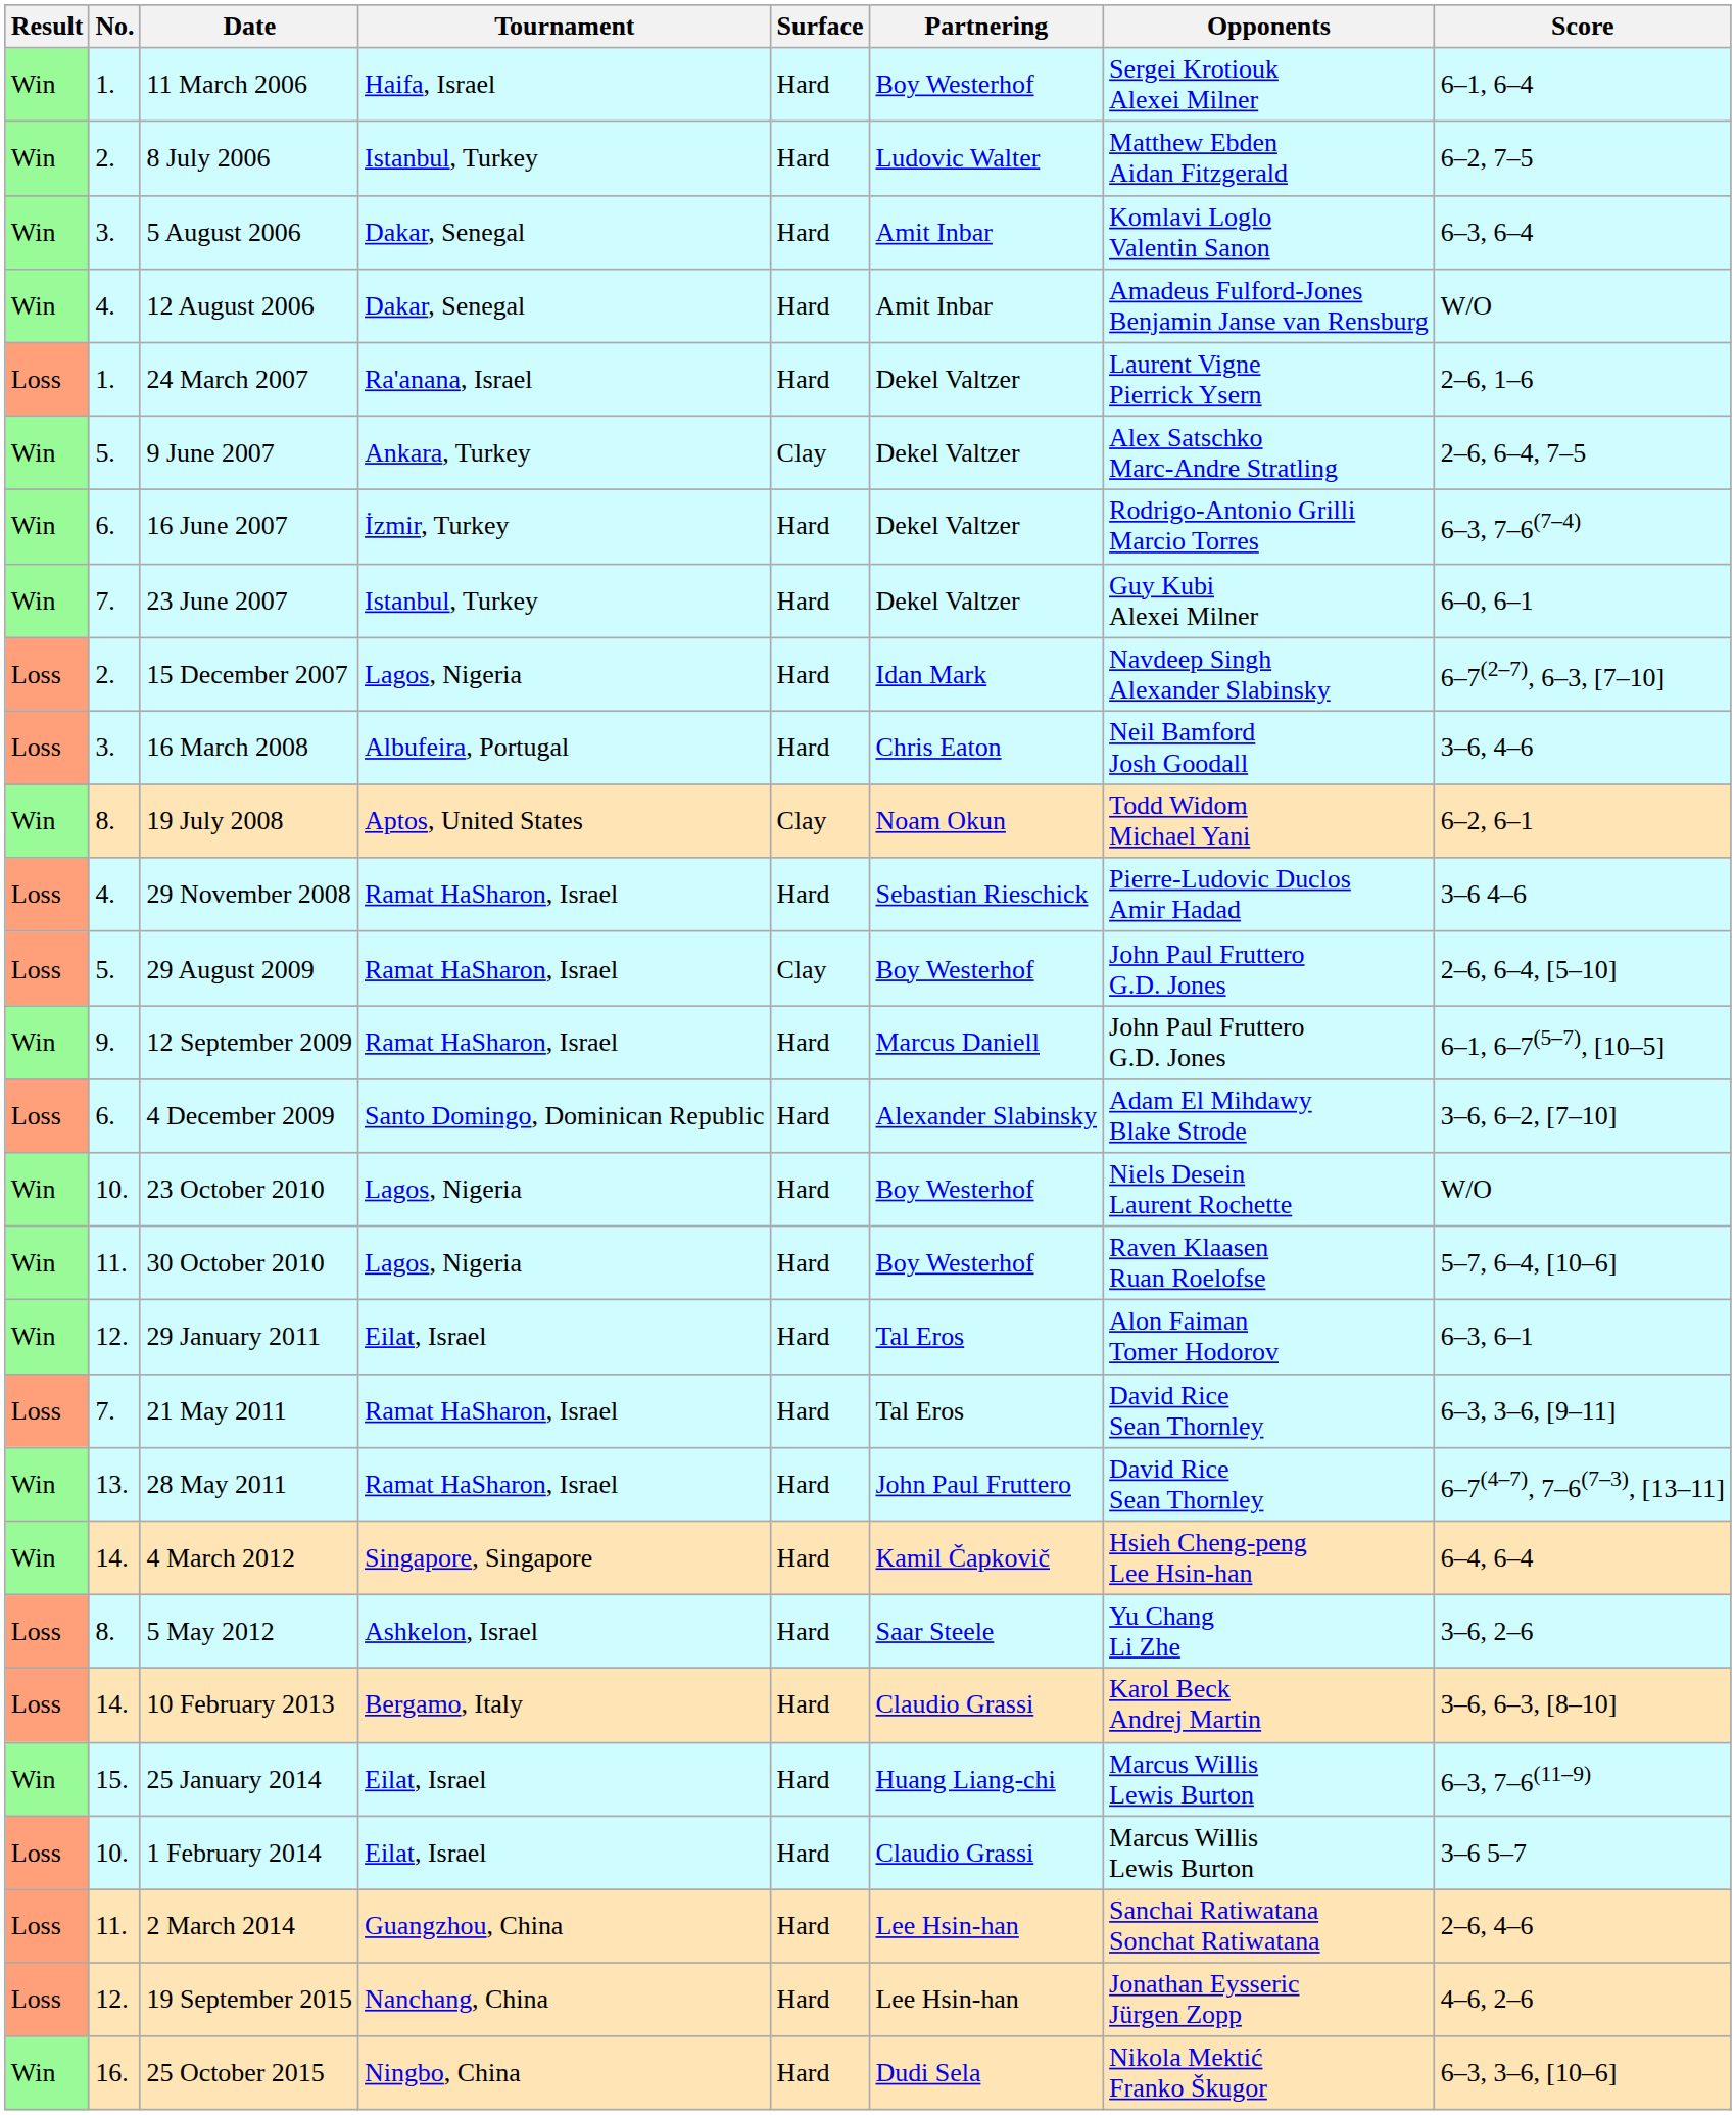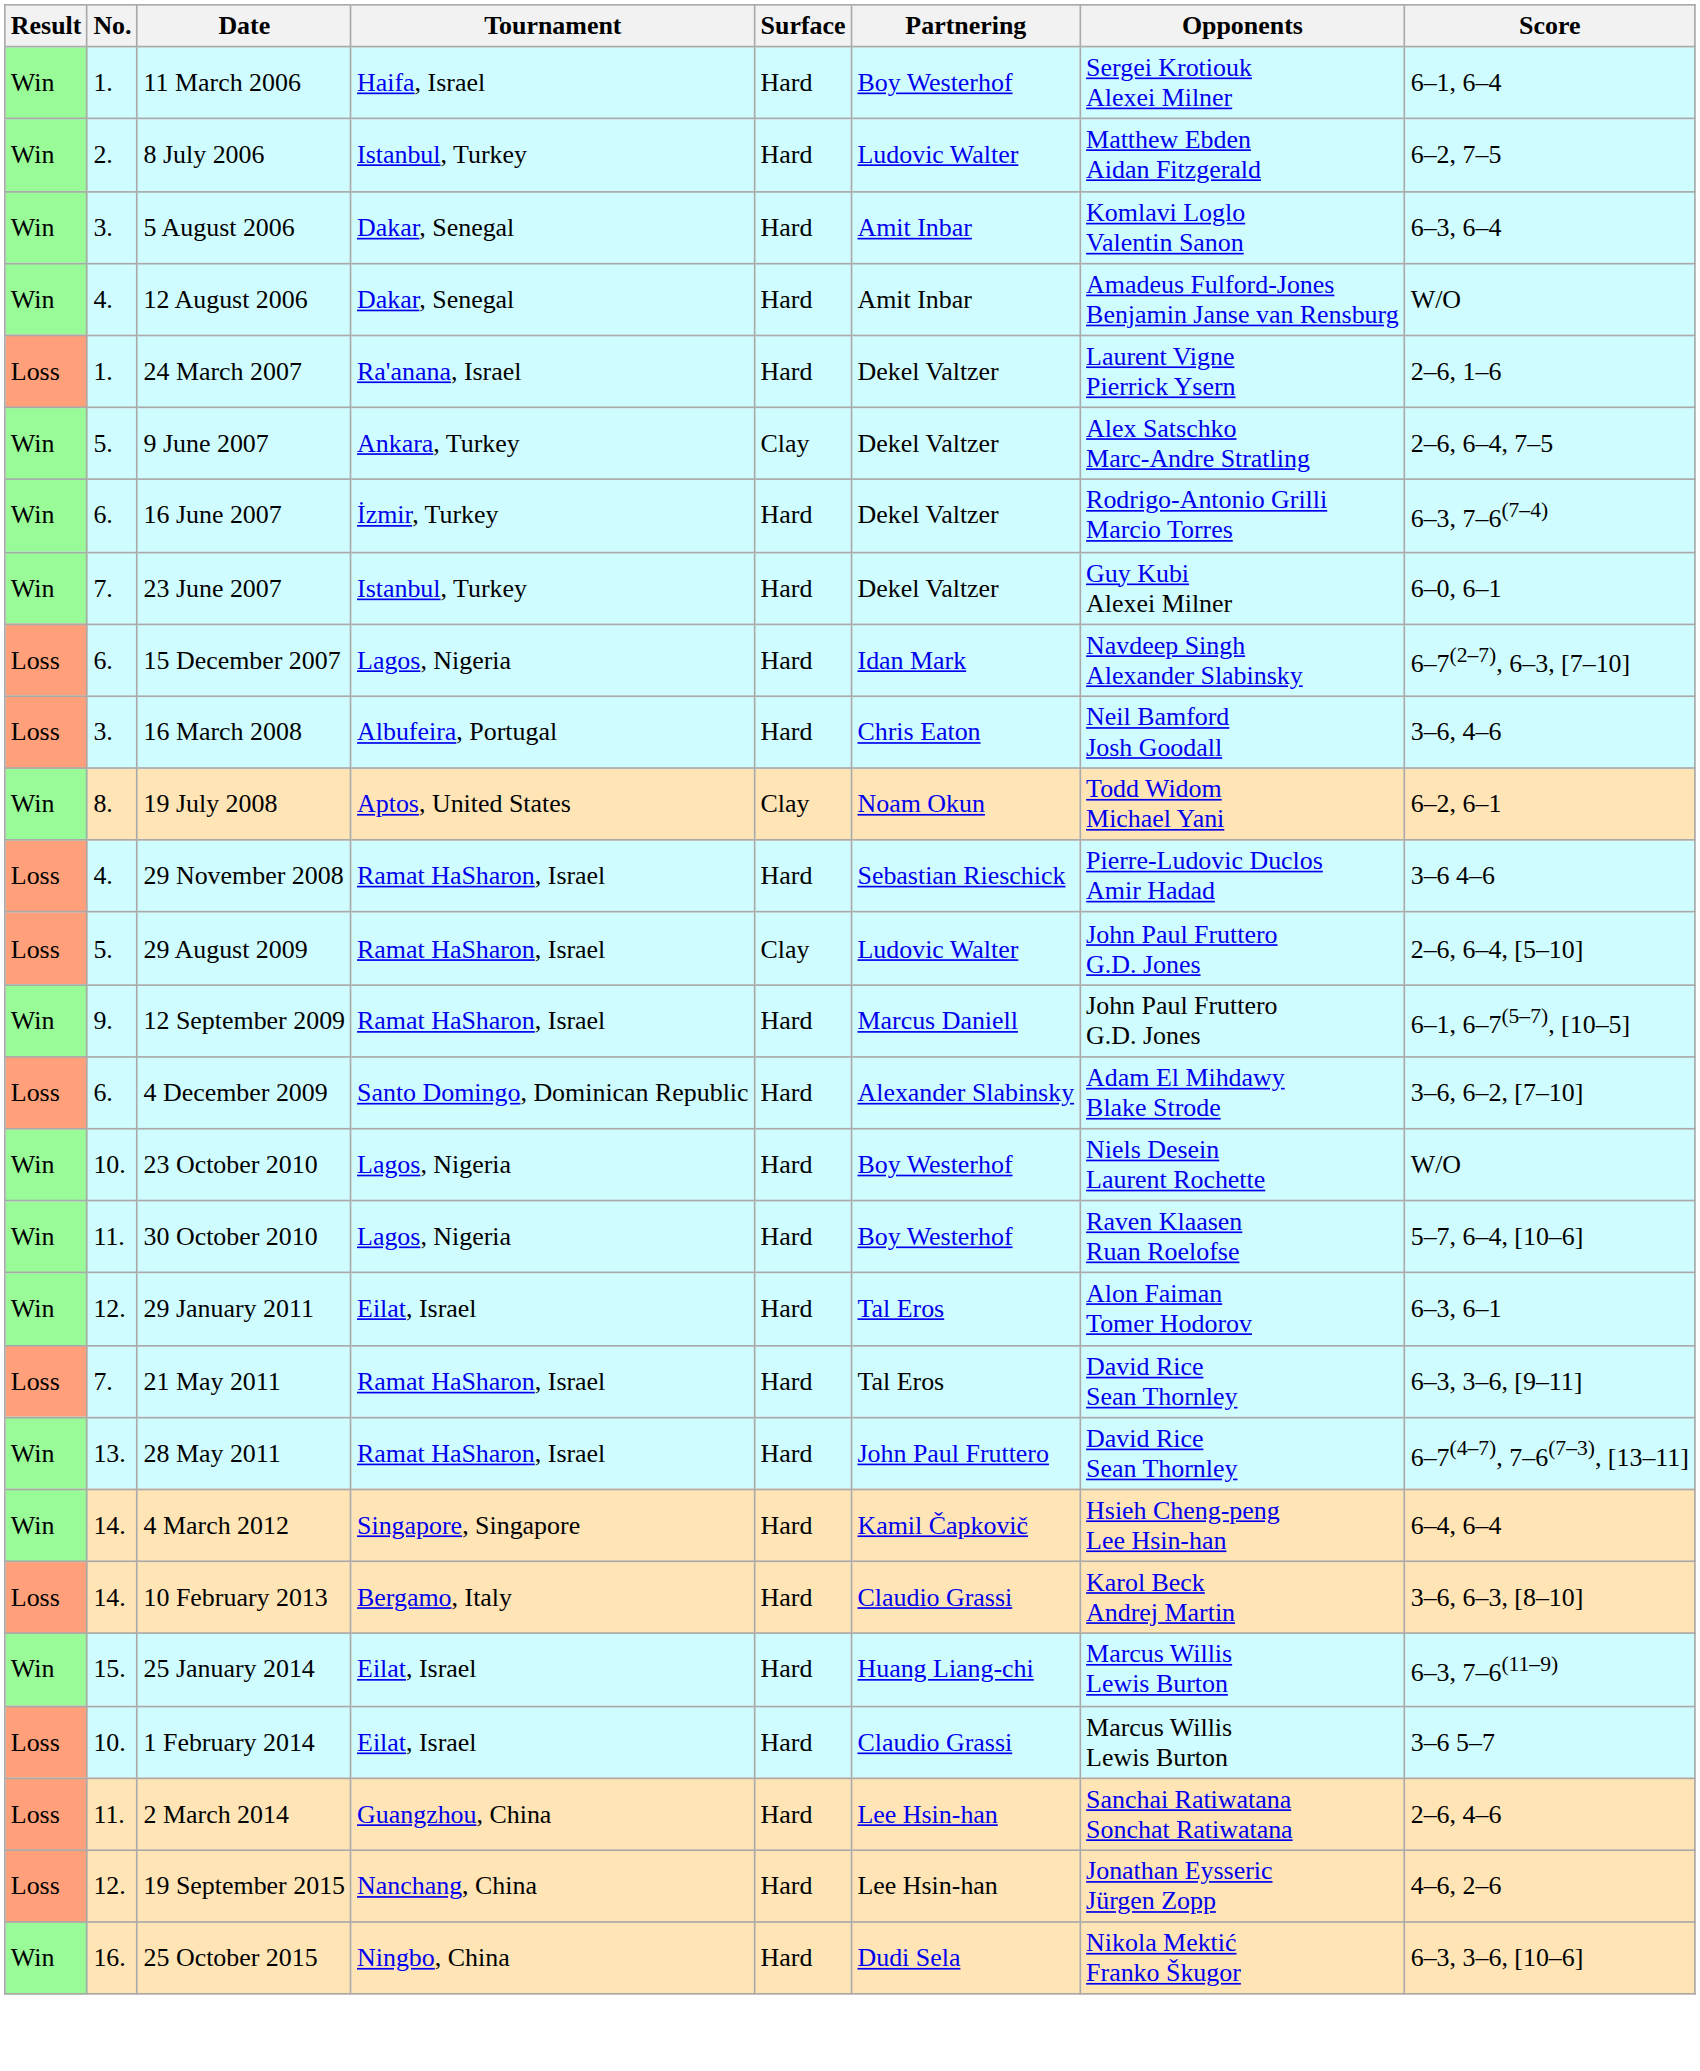 <table class="sortable wikitable" style=font-size:97%>
 <tr>
 <th>Result</th>
 <th>No.</th>
 <th>Date</th>
 <th>Tournament</th>
 <th>Surface</th>
 <th>Partnering</th>
 <th>Opponents</th>
 <th>Score</th>
 </tr>
 <tr bgcolor=CFFCFF>
 <td style="background:#98fb98;">Win</td>
 <td>1.</td>
 <td>11 March 2006</td>
 <td><a href='#'>Haifa</a>, Israel</td>
 <td>Hard</td>
 <td> <a href='#'>Boy Westerhof</a></td>
 <td> <a href='#'>Sergei Krotiouk</a><br> <a href='#'>Alexei Milner</a></td>
 <td>6–1, 6–4</td>
 </tr>
 <tr bgcolor=CFFCFF>
 <td style="background:#98fb98;">Win</td>
 <td>2.</td>
 <td>8 July 2006</td>
 <td><a href='#'>Istanbul</a>, Turkey</td>
 <td>Hard</td>
 <td> <a href='#'>Ludovic Walter</a></td>
 <td> <a href='#'>Matthew Ebden</a><br> <a href='#'>Aidan Fitzgerald</a></td>
 <td>6–2, 7–5</td>
 </tr>
 <tr bgcolor=CFFCFF>
 <td style="background:#98fb98;">Win</td>
 <td>3.</td>
 <td>5 August 2006</td>
 <td><a href='#'>Dakar</a>, Senegal</td>
 <td>Hard</td>
 <td> <a href='#'>Amit Inbar</a></td>
 <td> <a href='#'>Komlavi Loglo</a><br> <a href='#'>Valentin Sanon</a></td>
 <td>6–3, 6–4</td>
 </tr>
 <tr bgcolor=CFFCFF>
 <td style="background:#98fb98;">Win</td>
 <td>4.</td>
 <td>12 August 2006</td>
 <td><a href='#'>Dakar</a>, Senegal</td>
 <td>Hard</td>
 <td> Amit Inbar</td>
 <td> <a href='#'>Amadeus Fulford-Jones</a><br> <a href='#'>Benjamin Janse van Rensburg</a></td>
 <td>W/O</td>
 </tr>
 <tr bgcolor=CFFCFF>
 <td style="background:#ffa07a;">Loss</td>
 <td>1.</td>
 <td>24 March 2007</td>
 <td><a href='#'>Ra'anana</a>, Israel</td>
 <td>Hard</td>
 <td> Dekel Valtzer</td>
 <td> <a href='#'>Laurent Vigne</a><br> <a href='#'>Pierrick Ysern</a></td>
 <td>2–6, 1–6</td>
 </tr>
 <tr bgcolor=CFFCFF>
 <td style="background:#98fb98;">Win</td>
 <td>5.</td>
 <td>9 June 2007</td>
 <td><a href='#'>Ankara</a>, Turkey</td>
 <td>Clay</td>
 <td> Dekel Valtzer</td>
 <td> <a href='#'>Alex Satschko</a><br> <a href='#'>Marc-Andre Stratling</a></td>
 <td>2–6, 6–4, 7–5</td>
 </tr>
 <tr bgcolor=CFFCFF>
 <td style="background:#98fb98;">Win</td>
 <td>6.</td>
 <td>16 June 2007</td>
 <td><a href='#'>İzmir</a>, Turkey</td>
 <td>Hard</td>
 <td> Dekel Valtzer</td>
 <td> <a href='#'>Rodrigo-Antonio Grilli</a><br> <a href='#'>Marcio Torres</a></td>
 <td>6–3, 7–6<sup>(7–4)</sup></td>
 </tr>
 <tr bgcolor=CFFCFF>
 <td style="background:#98fb98;">Win</td>
 <td>7.</td>
 <td>23 June 2007</td>
 <td><a href='#'>Istanbul</a>, Turkey</td>
 <td>Hard</td>
 <td> Dekel Valtzer</td>
 <td> <a href='#'>Guy Kubi</a><br> Alexei Milner</td>
 <td>6–0, 6–1</td>
 </tr>
 <tr bgcolor=CFFCFF>
 <td style="background:#ffa07a;">Loss</td>
-<td>2.</td>
+<td>6.</td>
 <td>15 December 2007</td>
 <td><a href='#'>Lagos</a>, Nigeria</td>
 <td>Hard</td>
 <td> <a href='#'>Idan Mark</a></td>
 <td> <a href='#'>Navdeep Singh</a><br> <a href='#'>Alexander Slabinsky</a></td>
 <td>6–7<sup>(2–7)</sup>, 6–3, [7–10]</td>
 </tr>
 <tr bgcolor=CFFCFF>
 <td style="background:#ffa07a;">Loss</td>
 <td>3.</td>
 <td>16 March 2008</td>
 <td><a href='#'>Albufeira</a>, Portugal</td>
 <td>Hard</td>
 <td> <a href='#'>Chris Eaton</a></td>
 <td> <a href='#'>Neil Bamford</a><br> <a href='#'>Josh Goodall</a></td>
 <td>3–6, 4–6</td>
 </tr>
 <tr bgcolor=moccasin>
 <td style="background:#98fb98;">Win</td>
 <td>8.</td>
 <td>19 July 2008</td>
 <td><a href='#'>Aptos</a>, United States</td>
 <td>Clay</td>
 <td> <a href='#'>Noam Okun</a></td>
 <td> <a href='#'>Todd Widom</a><br> <a href='#'>Michael Yani</a></td>
 <td>6–2, 6–1</td>
 </tr>
 <tr bgcolor=CFFCFF>
 <td style="background:#ffa07a;">Loss</td>
 <td>4.</td>
 <td>29 November 2008</td>
 <td><a href='#'>Ramat HaSharon</a>, Israel</td>
 <td>Hard</td>
 <td> <a href='#'>Sebastian Rieschick</a></td>
 <td> <a href='#'>Pierre-Ludovic Duclos</a><br> <a href='#'>Amir Hadad</a></td>
 <td>3–6 4–6</td>
 </tr>
 <tr bgcolor=CFFCFF>
 <td style="background:#ffa07a;">Loss</td>
 <td>5.</td>
 <td>29 August 2009</td>
 <td><a href='#'>Ramat HaSharon</a>, Israel</td>
 <td>Clay</td>
-<td> <a href='#'>Boy Westerhof</a></td>
+<td> <a href='#'>Ludovic Walter</a></td>
 <td> <a href='#'>John Paul Fruttero</a><br> <a href='#'>G.D. Jones</a></td>
 <td>2–6, 6–4, [5–10]</td>
 </tr>
 <tr bgcolor=CFFCFF>
 <td style="background:#98fb98;">Win</td>
 <td>9.</td>
 <td>12 September 2009</td>
 <td><a href='#'>Ramat HaSharon</a>, Israel</td>
 <td>Hard</td>
 <td> <a href='#'>Marcus Daniell</a></td>
 <td> John Paul Fruttero<br> G.D. Jones</td>
 <td>6–1, 6–7<sup>(5–7)</sup>, [10–5]</td>
 </tr>
 <tr bgcolor=CFFCFF>
 <td style="background:#ffa07a;">Loss</td>
 <td>6.</td>
 <td>4 December 2009</td>
 <td><a href='#'>Santo Domingo</a>, Dominican Republic</td>
 <td>Hard</td>
 <td> <a href='#'>Alexander Slabinsky</a></td>
 <td> <a href='#'>Adam El Mihdawy</a><br> <a href='#'>Blake Strode</a></td>
 <td>3–6, 6–2, [7–10]</td>
 </tr>
 <tr bgcolor=CFFCFF>
 <td style="background:#98fb98;">Win</td>
 <td>10.</td>
 <td>23 October 2010</td>
 <td><a href='#'>Lagos</a>, Nigeria</td>
 <td>Hard</td>
 <td> <a href='#'>Boy Westerhof</a></td>
 <td> <a href='#'>Niels Desein</a><br> <a href='#'>Laurent Rochette</a></td>
 <td>W/O</td>
 </tr>
 <tr bgcolor=CFFCFF>
 <td style="background:#98fb98;">Win</td>
 <td>11.</td>
 <td>30 October 2010</td>
 <td><a href='#'>Lagos</a>, Nigeria</td>
 <td>Hard</td>
 <td> <a href='#'>Boy Westerhof</a></td>
 <td> <a href='#'>Raven Klaasen</a><br> <a href='#'>Ruan Roelofse</a></td>
 <td>5–7, 6–4, [10–6]</td>
 </tr>
 <tr bgcolor=CFFCFF>
 <td style="background:#98fb98;">Win</td>
 <td>12.</td>
 <td>29 January 2011</td>
 <td><a href='#'>Eilat</a>, Israel</td>
 <td>Hard</td>
 <td> <a href='#'>Tal Eros</a></td>
 <td> <a href='#'>Alon Faiman</a><br> <a href='#'>Tomer Hodorov</a></td>
 <td>6–3, 6–1</td>
 </tr>
 <tr bgcolor=CFFCFF>
 <td style="background:#ffa07a;">Loss</td>
 <td>7.</td>
 <td>21 May 2011</td>
 <td><a href='#'>Ramat HaSharon</a>, Israel</td>
 <td>Hard</td>
 <td> Tal Eros</td>
 <td> <a href='#'>David Rice</a><br> <a href='#'>Sean Thornley</a></td>
 <td>6–3, 3–6, [9–11]</td>
 </tr>
 <tr bgcolor=CFFCFF>
 <td style="background:#98fb98;">Win</td>
 <td>13.</td>
 <td>28 May 2011</td>
 <td><a href='#'>Ramat HaSharon</a>, Israel</td>
 <td>Hard</td>
 <td> <a href='#'>John Paul Fruttero</a></td>
 <td> <a href='#'>David Rice</a><br> <a href='#'>Sean Thornley</a></td>
 <td>6–7<sup>(4–7)</sup>, 7–6<sup>(7–3)</sup>, [13–11]</td>
 </tr>
 <tr bgcolor=moccasin>
 <td style="background:#98fb98;">Win</td>
 <td>14.</td>
 <td>4 March 2012</td>
 <td><a href='#'>Singapore</a>, Singapore</td>
 <td>Hard</td>
 <td> <a href='#'>Kamil Čapkovič</a></td>
 <td> <a href='#'>Hsieh Cheng-peng</a><br> <a href='#'>Lee Hsin-han</a></td>
 <td>6–4, 6–4</td>
 </tr>
-<tr bgcolor=CFFCFF>
-<td style="background:#ffa07a;">Loss</td>
-<td>8.</td>
-<td>5 May 2012</td>
-<td><a href='#'>Ashkelon</a>, Israel</td>
-<td>Hard</td>
-<td> <a href='#'>Saar Steele</a></td>
-<td> <a href='#'>Yu Chang</a><br> <a href='#'>Li Zhe</a></td>
-<td>3–6, 2–6</td>
-</tr>
 <tr bgcolor=moccasin>
 <td style="background:#ffa07a;">Loss</td>
 <td>14.</td>
 <td>10 February 2013</td>
 <td><a href='#'>Bergamo</a>, Italy</td>
 <td>Hard</td>
 <td> <a href='#'>Claudio Grassi</a></td>
 <td> <a href='#'>Karol Beck</a><br> <a href='#'>Andrej Martin</a></td>
 <td>3–6, 6–3, [8–10]</td>
 </tr>
 <tr bgcolor=CFFCFF>
 <td style="background:#98fb98;">Win</td>
 <td>15.</td>
 <td>25 January 2014</td>
 <td><a href='#'>Eilat</a>, Israel</td>
 <td>Hard</td>
 <td> <a href='#'>Huang Liang-chi</a></td>
 <td> <a href='#'>Marcus Willis</a><br> <a href='#'>Lewis Burton</a></td>
 <td>6–3, 7–6<sup>(11–9)</sup></td>
 </tr>
 <tr bgcolor=CFFCFF>
 <td style="background:#ffa07a;">Loss</td>
 <td>10.</td>
 <td>1 February 2014</td>
 <td><a href='#'>Eilat</a>, Israel</td>
 <td>Hard</td>
 <td> <a href='#'>Claudio Grassi</a></td>
 <td> Marcus Willis<br> Lewis Burton</td>
 <td>3–6 5–7</td>
 </tr>
 <tr bgcolor=moccasin>
 <td style="background:#ffa07a;">Loss</td>
 <td>11.</td>
 <td>2 March 2014</td>
 <td><a href='#'>Guangzhou</a>, China</td>
 <td>Hard</td>
 <td> <a href='#'>Lee Hsin-han</a></td>
 <td> <a href='#'>Sanchai Ratiwatana</a><br> <a href='#'>Sonchat Ratiwatana</a></td>
 <td>2–6, 4–6</td>
 </tr>
 <tr bgcolor=moccasin>
 <td style="background:#ffa07a;">Loss</td>
 <td>12.</td>
 <td>19 September 2015</td>
 <td><a href='#'>Nanchang</a>, China</td>
 <td>Hard</td>
 <td> Lee Hsin-han</td>
 <td> <a href='#'>Jonathan Eysseric</a><br> <a href='#'>Jürgen Zopp</a></td>
 <td>4–6, 2–6</td>
 </tr>
 <tr bgcolor=moccasin>
 <td style="background:#98fb98;">Win</td>
 <td>16.</td>
 <td>25 October 2015</td>
 <td><a href='#'>Ningbo</a>, China</td>
 <td>Hard</td>
 <td> <a href='#'>Dudi Sela</a></td>
 <td> <a href='#'>Nikola Mektić</a><br> <a href='#'>Franko Škugor</a></td>
 <td>6–3, 3–6, [10–6]</td>
 </tr>
 </table>
